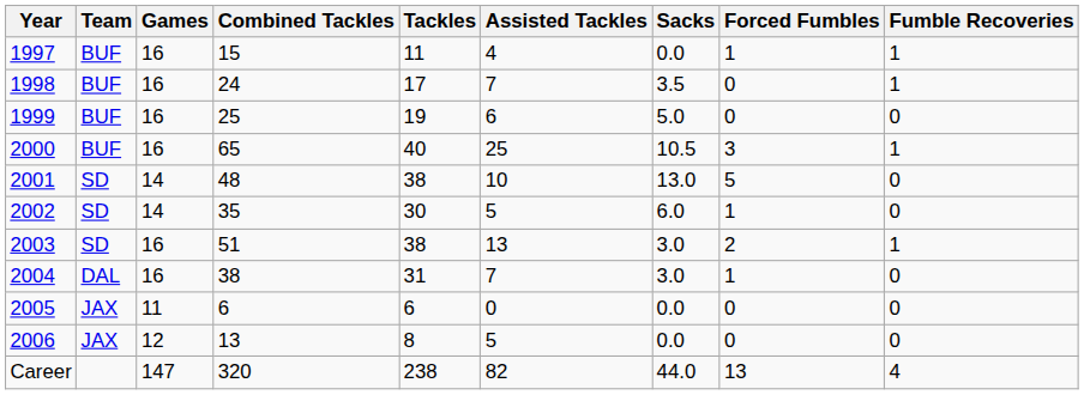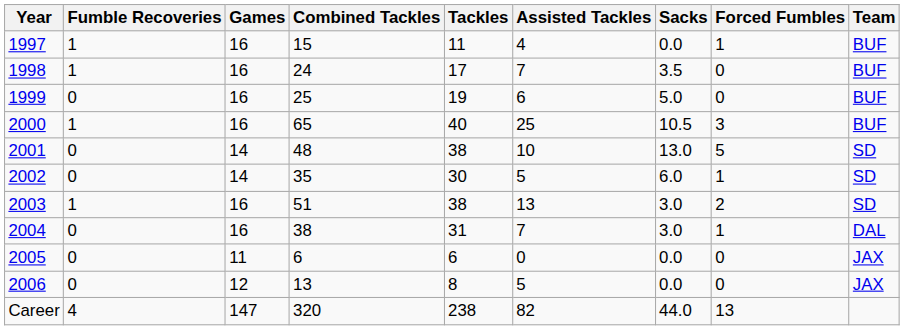 <table class="wikitable">
 <tr>
 <th>Year</th>
-<th>Team</th>
+<th>Fumble Recoveries</th>
 <th>Games</th>
 <th>Combined Tackles</th>
 <th>Tackles</th>
 <th>Assisted Tackles</th>
 <th>Sacks</th>
 <th>Forced Fumbles</th>
-<th>Fumble Recoveries</th>
+<th>Team</th>
 </tr>
 <tr>
 <td><a href='#'>1997</a></td>
-<td><a href='#'>BUF</a></td>
+<td>1</td>
 <td>16</td>
 <td>15</td>
 <td>11</td>
 <td>4</td>
 <td>0.0</td>
 <td>1</td>
-<td>1</td>
+<td><a href='#'>BUF</a></td>
 </tr>
 <tr>
 <td><a href='#'>1998</a></td>
-<td><a href='#'>BUF</a></td>
+<td>1</td>
 <td>16</td>
 <td>24</td>
 <td>17</td>
 <td>7</td>
 <td>3.5</td>
 <td>0</td>
-<td>1</td>
+<td><a href='#'>BUF</a></td>
 </tr>
 <tr>
 <td><a href='#'>1999</a></td>
-<td><a href='#'>BUF</a></td>
+<td>0</td>
 <td>16</td>
 <td>25</td>
 <td>19</td>
 <td>6</td>
 <td>5.0</td>
 <td>0</td>
-<td>0</td>
+<td><a href='#'>BUF</a></td>
 </tr>
 <tr>
 <td><a href='#'>2000</a></td>
-<td><a href='#'>BUF</a></td>
+<td>1</td>
 <td>16</td>
 <td>65</td>
 <td>40</td>
 <td>25</td>
 <td>10.5</td>
 <td>3</td>
-<td>1</td>
+<td><a href='#'>BUF</a></td>
 </tr>
 <tr>
 <td><a href='#'>2001</a></td>
-<td><a href='#'>SD</a></td>
+<td>0</td>
 <td>14</td>
 <td>48</td>
 <td>38</td>
 <td>10</td>
 <td>13.0</td>
 <td>5</td>
-<td>0</td>
+<td><a href='#'>SD</a></td>
 </tr>
 <tr>
 <td><a href='#'>2002</a></td>
-<td><a href='#'>SD</a></td>
+<td>0</td>
 <td>14</td>
 <td>35</td>
 <td>30</td>
 <td>5</td>
 <td>6.0</td>
 <td>1</td>
-<td>0</td>
+<td><a href='#'>SD</a></td>
 </tr>
 <tr>
 <td><a href='#'>2003</a></td>
-<td><a href='#'>SD</a></td>
+<td>1</td>
 <td>16</td>
 <td>51</td>
 <td>38</td>
 <td>13</td>
 <td>3.0</td>
 <td>2</td>
-<td>1</td>
+<td><a href='#'>SD</a></td>
 </tr>
 <tr>
 <td><a href='#'>2004</a></td>
-<td><a href='#'>DAL</a></td>
+<td>0</td>
 <td>16</td>
 <td>38</td>
 <td>31</td>
 <td>7</td>
 <td>3.0</td>
 <td>1</td>
-<td>0</td>
+<td><a href='#'>DAL</a></td>
 </tr>
 <tr>
 <td><a href='#'>2005</a></td>
-<td><a href='#'>JAX</a></td>
+<td>0</td>
 <td>11</td>
 <td>6</td>
 <td>6</td>
 <td>0</td>
 <td>0.0</td>
 <td>0</td>
-<td>0</td>
+<td><a href='#'>JAX</a></td>
 </tr>
 <tr>
 <td><a href='#'>2006</a></td>
-<td><a href='#'>JAX</a></td>
+<td>0</td>
 <td>12</td>
 <td>13</td>
 <td>8</td>
 <td>5</td>
 <td>0.0</td>
 <td>0</td>
-<td>0</td>
+<td><a href='#'>JAX</a></td>
 </tr>
 <tr>
 <td>Career</td>
-<td></td>
+<td>4</td>
 <td>147</td>
 <td>320</td>
 <td>238</td>
 <td>82</td>
 <td>44.0</td>
 <td>13</td>
-<td>4</td>
+<td></td>
 </tr>
 </table>
